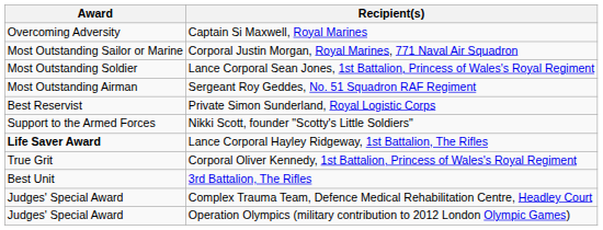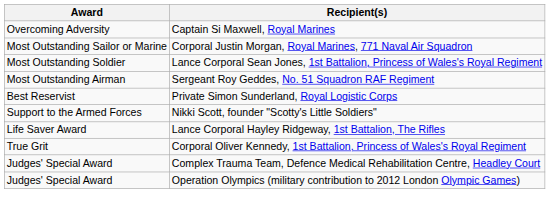 <table class="wikitable" border="1">
 <tr>
 <th>Award</th>
 <th>Recipient(s)</th>
 </tr>
 <tr>
 <td>Overcoming Adversity</td>
 <td>Captain Si Maxwell, <a href='#'>Royal Marines</a></td>
 </tr>
 <tr>
 <td>Most Outstanding Sailor or Marine</td>
 <td>Corporal Justin Morgan, <a href='#'>Royal Marines</a>, <a href='#'>771 Naval Air Squadron</a></td>
 </tr>
 <tr>
 <td>Most Outstanding Soldier</td>
 <td>Lance Corporal Sean Jones, <a href='#'>1st Battalion, Princess of Wales's Royal Regiment</a></td>
 </tr>
 <tr>
 <td>Most Outstanding Airman</td>
 <td>Sergeant Roy Geddes, <a href='#'>No. 51 Squadron RAF Regiment</a></td>
 </tr>
 <tr>
 <td>Best Reservist</td>
 <td>Private Simon Sunderland, <a href='#'>Royal Logistic Corps</a></td>
 </tr>
 <tr>
 <td>Support to the Armed Forces</td>
 <td>Nikki Scott, founder "Scotty's Little Soldiers"</td>
 </tr>
 <tr>
-<td><strong>Life Saver Award</strong></td>
+<td>Life Saver Award</td>
 <td>Lance Corporal Hayley Ridgeway, <a href='#'>1st Battalion, The Rifles</a></td>
 </tr>
 <tr>
 <td>True Grit</td>
 <td>Corporal Oliver Kennedy, <a href='#'>1st Battalion, Princess of Wales's Royal Regiment</a></td>
-</tr>
-<tr>
-<td>Best Unit</td>
-<td><a href='#'>3rd Battalion, The Rifles</a></td>
 </tr>
 <tr>
 <td>Judges' Special Award</td>
 <td>Complex Trauma Team, Defence Medical Rehabilitation Centre, <a href='#'>Headley Court</a></td>
 </tr>
 <tr>
 <td>Judges' Special Award</td>
 <td>Operation Olympics (military contribution to 2012 London <a href='#'>Olympic Games</a>)</td>
 </tr>
 </table>
